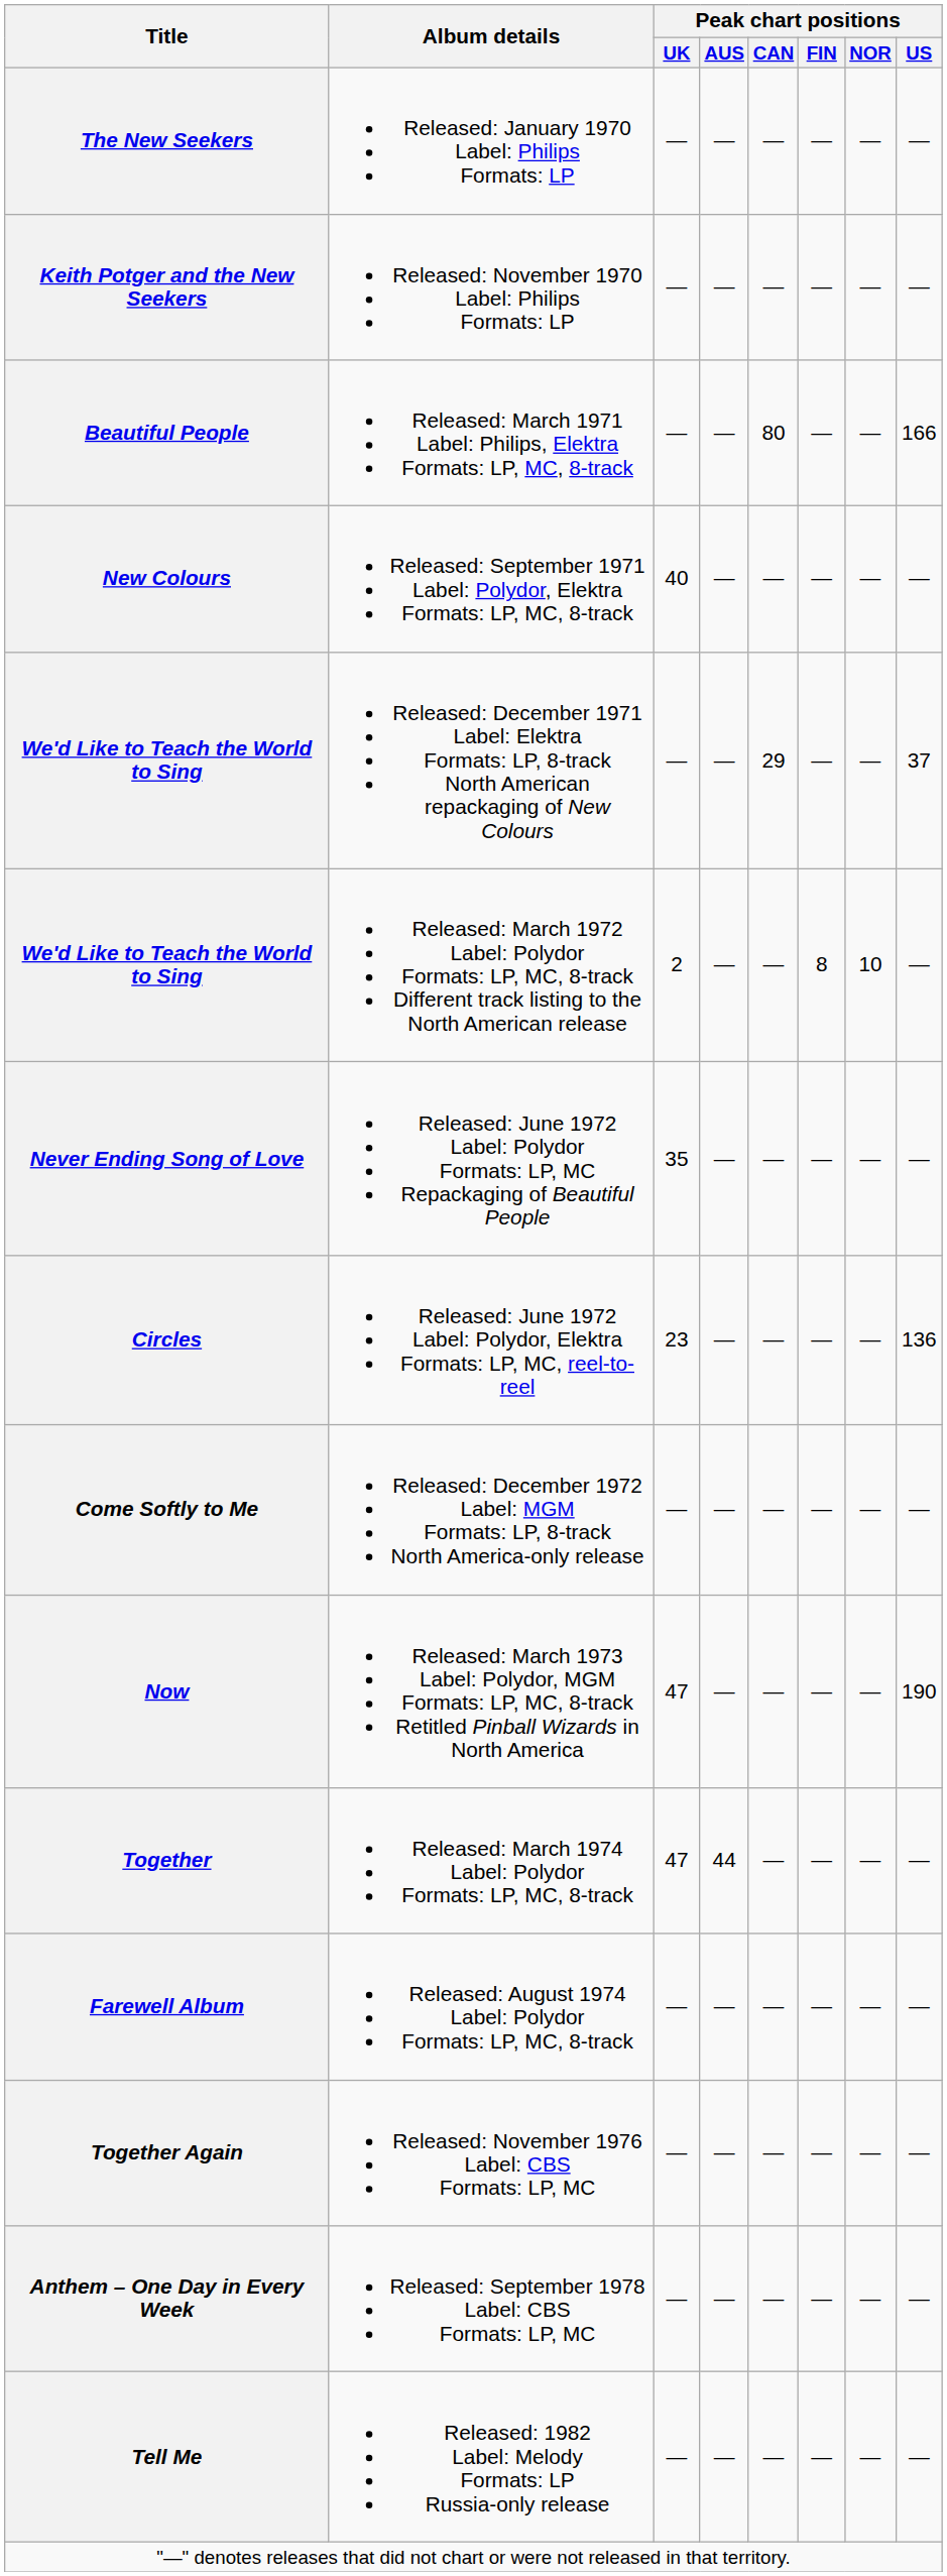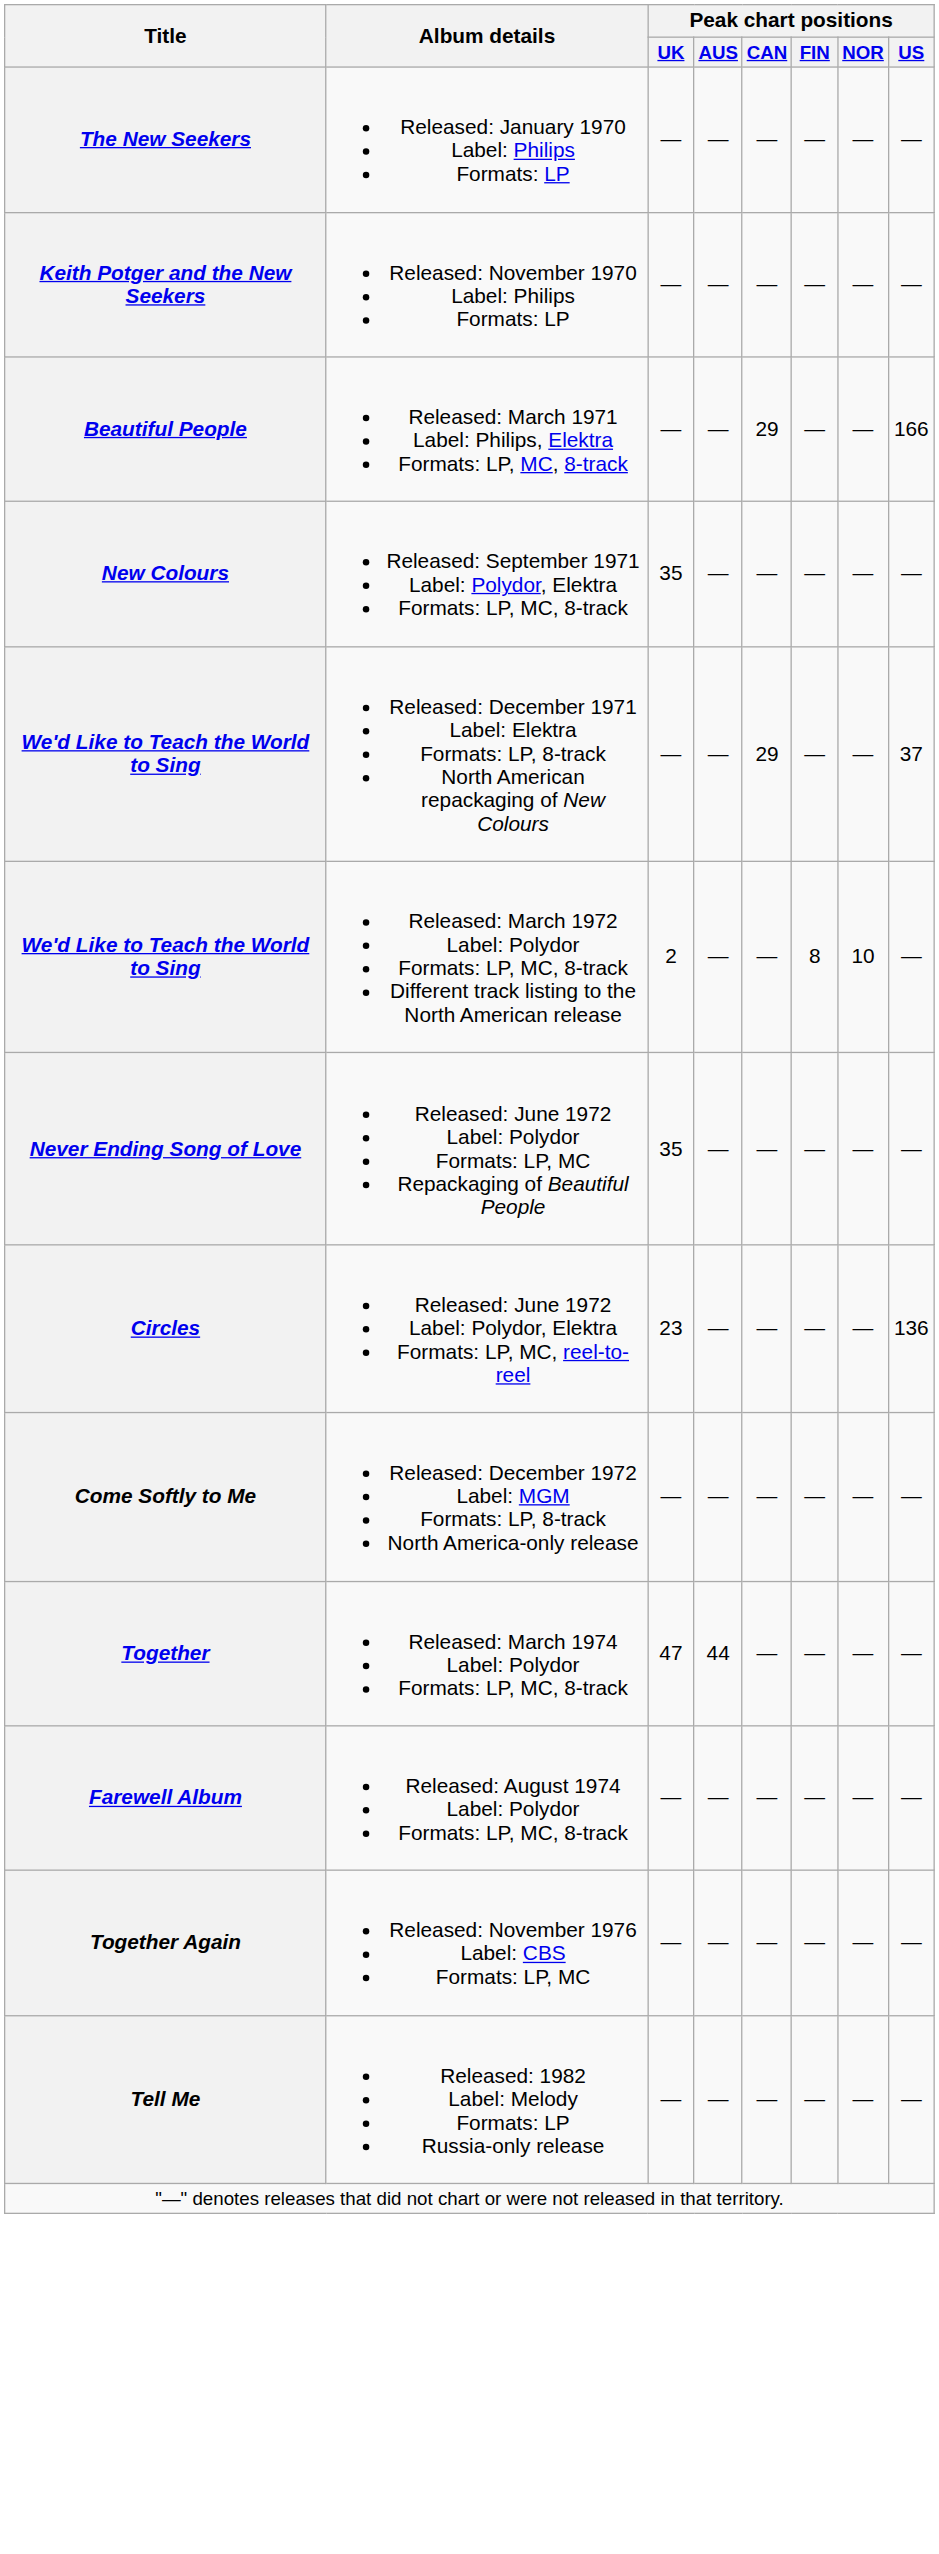 <table class="wikitable plainrowheaders" style="text-align:center;">
 <tr>
 <th rowspan="2" scope="col" style="width:15em;">Title</th>
 <th rowspan="2" scope="col" style="width:15em;">Album details</th>
 <th colspan="6">Peak chart positions</th>
 </tr>
 <tr>
 <th scope="col" style="width:2em;font-size:90%;"><a href='#'>UK</a><br></th>
 <th scope="col" style="width:2em;font-size:90%;"><a href='#'>AUS</a><br></th>
 <th scope="col" style="width:2em;font-size:90%;"><a href='#'>CAN</a><br></th>
 <th scope="col" style="width:2em;font-size:90%;"><a href='#'>FIN</a><br></th>
 <th scope="col" style="width:2em;font-size:90%;"><a href='#'>NOR</a><br></th>
 <th scope="col" style="width:2em;font-size:90%;"><a href='#'>US</a><br></th>
 </tr>
 <tr>
 <th scope="row"><em><a href='#'>The New Seekers</a></em></th>
 <td><br><ul><li>Released: January 1970</li><li>Label: <a href='#'>Philips</a></li><li>Formats: <a href='#'>LP</a></li></ul></td>
 <td>—</td>
 <td>—</td>
 <td>—</td>
 <td>—</td>
 <td>—</td>
 <td>—</td>
 </tr>
 <tr>
 <th scope="row"><em><a href='#'>Keith Potger and the New Seekers</a></em></th>
 <td><br><ul><li>Released: November 1970</li><li>Label: Philips</li><li>Formats: LP</li></ul></td>
 <td>—</td>
 <td>—</td>
 <td>—</td>
 <td>—</td>
 <td>—</td>
 <td>—</td>
 </tr>
 <tr>
 <th scope="row"><em><a href='#'>Beautiful People</a></em></th>
 <td><br><ul><li>Released: March 1971</li><li>Label: Philips, <a href='#'>Elektra</a></li><li>Formats: LP, <a href='#'>MC</a>, <a href='#'>8-track</a></li></ul></td>
 <td>—</td>
 <td>—</td>
-<td>80</td>
+<td>29</td>
 <td>—</td>
 <td>—</td>
 <td>166</td>
 </tr>
 <tr>
 <th scope="row"><em><a href='#'>New Colours</a></em></th>
 <td><br><ul><li>Released: September 1971</li><li>Label: <a href='#'>Polydor</a>, Elektra</li><li>Formats: LP, MC, 8-track</li></ul></td>
-<td>40</td>
+<td>35</td>
 <td>—</td>
 <td>—</td>
 <td>—</td>
 <td>—</td>
 <td>—</td>
 </tr>
 <tr>
 <th scope="row"><em><a href='#'>We'd Like to Teach the World to Sing</a></em></th>
 <td><br><ul><li>Released: December 1971</li><li>Label: Elektra</li><li>Formats: LP, 8-track</li><li>North American repackaging of <em>New Colours</em></li></ul></td>
 <td>—</td>
 <td>—</td>
 <td>29</td>
 <td>—</td>
 <td>—</td>
 <td>37</td>
 </tr>
 <tr>
 <th scope="row"><em><a href='#'>We'd Like to Teach the World to Sing</a></em></th>
 <td><br><ul><li>Released: March 1972</li><li>Label: Polydor</li><li>Formats: LP, MC, 8-track</li><li>Different track listing to the North American release</li></ul></td>
 <td>2</td>
 <td>—</td>
 <td>—</td>
 <td>8</td>
 <td>10</td>
 <td>—</td>
 </tr>
 <tr>
 <th scope="row"><em><a href='#'>Never Ending Song of Love</a></em></th>
 <td><br><ul><li>Released: June 1972</li><li>Label: Polydor</li><li>Formats: LP, MC</li><li>Repackaging of <em>Beautiful People</em></li></ul></td>
 <td>35</td>
 <td>—</td>
 <td>—</td>
 <td>—</td>
 <td>—</td>
 <td>—</td>
 </tr>
 <tr>
 <th scope="row"><em><a href='#'>Circles</a></em></th>
 <td><br><ul><li>Released: June 1972</li><li>Label: Polydor, Elektra</li><li>Formats: LP, MC, <a href='#'>reel-to-reel</a></li></ul></td>
 <td>23</td>
 <td>—</td>
 <td>—</td>
 <td>—</td>
 <td>—</td>
 <td>136</td>
 </tr>
 <tr>
 <th scope="row"><em>Come Softly to Me</em></th>
 <td><br><ul><li>Released: December 1972</li><li>Label: <a href='#'>MGM</a></li><li>Formats: LP, 8-track</li><li>North America-only release</li></ul></td>
 <td>—</td>
 <td>—</td>
 <td>—</td>
 <td>—</td>
 <td>—</td>
 <td>—</td>
 </tr>
 <tr>
-<th scope="row"><em><a href='#'>Now</a></em></th>
-<td><br><ul><li>Released: March 1973</li><li>Label: Polydor, MGM</li><li>Formats: LP, MC, 8-track</li><li>Retitled <em>Pinball Wizards</em> in North America</li></ul></td>
-<td>47</td>
-<td>—</td>
-<td>—</td>
-<td>—</td>
-<td>—</td>
-<td>190</td>
-</tr>
-<tr>
 <th scope="row"><em><a href='#'>Together</a></em></th>
 <td><br><ul><li>Released: March 1974</li><li>Label: Polydor</li><li>Formats: LP, MC, 8-track</li></ul></td>
 <td>47</td>
 <td>44</td>
 <td>—</td>
 <td>—</td>
 <td>—</td>
 <td>—</td>
 </tr>
 <tr>
 <th scope="row"><em><a href='#'>Farewell Album</a></em></th>
 <td><br><ul><li>Released: August 1974</li><li>Label: Polydor</li><li>Formats: LP, MC, 8-track</li></ul></td>
 <td>—</td>
 <td>—</td>
 <td>—</td>
 <td>—</td>
 <td>—</td>
 <td>—</td>
 </tr>
 <tr>
 <th scope="row"><em>Together Again</em></th>
 <td><br><ul><li>Released: November 1976</li><li>Label: <a href='#'>CBS</a></li><li>Formats: LP, MC</li></ul></td>
 <td>—</td>
 <td>—</td>
 <td>—</td>
 <td>—</td>
 <td>—</td>
 <td>—</td>
 </tr>
 <tr>
-<th scope="row"><em>Anthem – One Day in Every Week</em></th>
-<td><br><ul><li>Released: September 1978</li><li>Label: CBS</li><li>Formats: LP, MC</li></ul></td>
-<td>—</td>
-<td>—</td>
-<td>—</td>
-<td>—</td>
-<td>—</td>
-<td>—</td>
-</tr>
-<tr>
 <th scope="row"><em>Tell Me</em></th>
 <td><br><ul><li>Released: 1982</li><li>Label: Melody</li><li>Formats: LP</li><li>Russia-only release</li></ul></td>
 <td>—</td>
 <td>—</td>
 <td>—</td>
 <td>—</td>
 <td>—</td>
 <td>—</td>
 </tr>
 <tr>
 <td colspan="8" style="font-size:90%">"—" denotes releases that did not chart or were not released in that territory.</td>
 </tr>
 </table>
